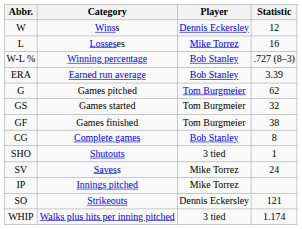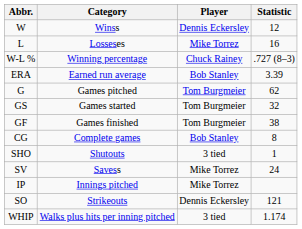 <table class="wikitable sortable" style="text-align:center;">
 <tr>
 <th>Abbr.</th>
 <th>Category</th>
 <th>Player</th>
 <th>Statistic</th>
 </tr>
 <tr>
 <td>W</td>
 <td><a href='#'>Wins</a>s</td>
 <td><a href='#'>Dennis Eckersley</a></td>
 <td>12</td>
 </tr>
 <tr>
 <td>L</td>
 <td><a href='#'>Losses</a>es</td>
 <td><a href='#'>Mike Torrez</a></td>
 <td>16</td>
 </tr>
 <tr>
 <td>W-L %</td>
 <td><a href='#'>Winning percentage</a></td>
-<td><a href='#'>Bob Stanley</a></td>
+<td><a href='#'>Chuck Rainey</a></td>
 <td>.727 (8–3)</td>
 </tr>
 <tr>
 <td>ERA</td>
 <td><a href='#'>Earned run average</a></td>
 <td><a href='#'>Bob Stanley</a></td>
 <td>3.39</td>
 </tr>
 <tr>
 <td>G</td>
 <td>Games pitched</td>
 <td><a href='#'>Tom Burgmeier</a></td>
 <td>62</td>
 </tr>
 <tr>
 <td>GS</td>
 <td>Games started</td>
 <td>Tom Burgmeier</td>
 <td>32</td>
 </tr>
 <tr>
 <td>GF</td>
 <td>Games finished</td>
 <td>Tom Burgmeier</td>
 <td>38</td>
 </tr>
 <tr>
 <td>CG</td>
 <td><a href='#'>Complete games</a></td>
 <td><a href='#'>Bob Stanley</a></td>
 <td>8</td>
 </tr>
 <tr>
 <td>SHO</td>
 <td><a href='#'>Shutouts</a></td>
 <td>3 tied</td>
 <td>1</td>
 </tr>
 <tr>
 <td>SV</td>
 <td><a href='#'>Saves</a>s</td>
 <td>Mike Torrez</td>
 <td>24</td>
 </tr>
 <tr>
 <td>IP</td>
 <td><a href='#'>Innings pitched</a></td>
 <td>Mike Torrez</td>
 <td></td>
 </tr>
 <tr>
 <td>SO</td>
 <td><a href='#'>Strikeouts</a></td>
 <td>Dennis Eckersley</td>
 <td>121</td>
 </tr>
 <tr>
 <td>WHIP</td>
 <td><a href='#'>Walks plus hits per inning pitched</a></td>
 <td>3 tied</td>
 <td>1.174</td>
 </tr>
 </table>
